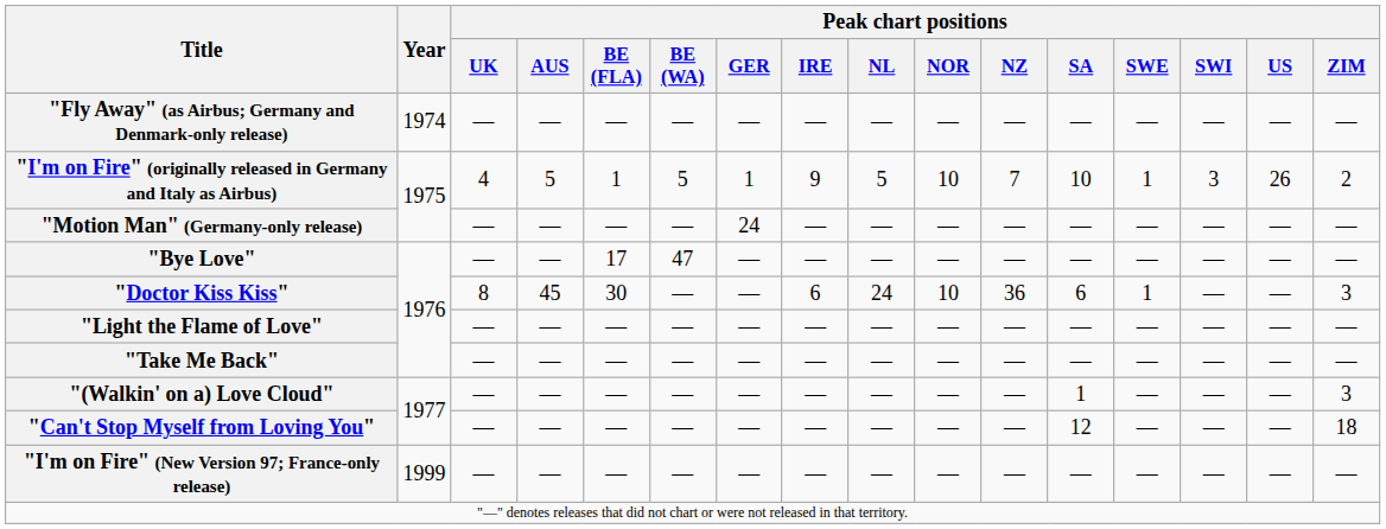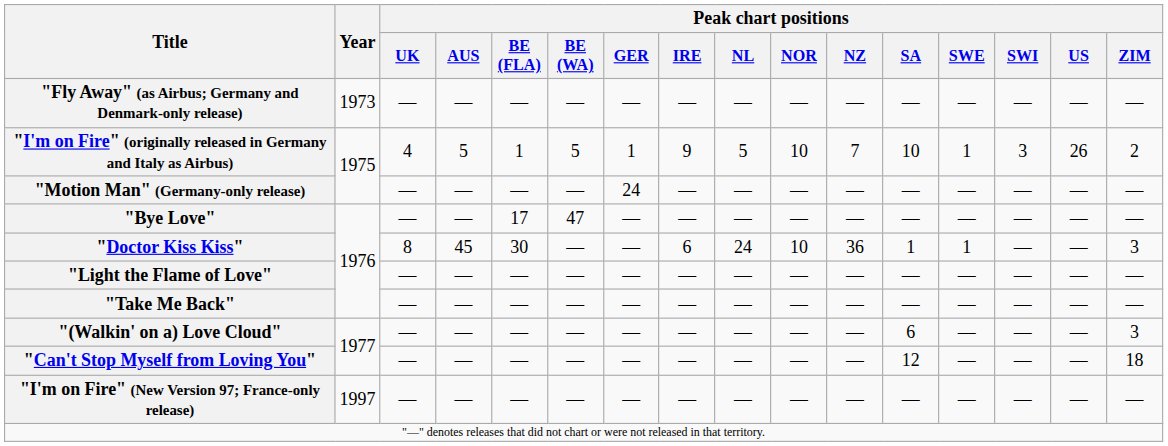 <table class="wikitable plainrowheaders" style="text-align:center;">
 <tr>
 <th rowspan="2" scope="col" style="width:18em;">Title</th>
 <th rowspan="2" scope="col" style="width:2em;">Year</th>
 <th colspan="14" scope="col">Peak chart positions</th>
 </tr>
 <tr>
 <th scope="col" style="width:3em;font-size:90%;"><a href='#'>UK</a><br></th>
 <th scope="col" style="width:3em;font-size:90%;"><a href='#'>AUS</a><br></th>
 <th scope="col" style="width:3em;font-size:90%;"><a href='#'>BE (FLA)</a><br></th>
 <th scope="col" style="width:3em;font-size:90%;"><a href='#'>BE (WA)</a><br></th>
 <th scope="col" style="width:3em;font-size:90%;"><a href='#'>GER</a><br></th>
 <th scope="col" style="width:3em;font-size:90%;"><a href='#'>IRE</a><br></th>
 <th scope="col" style="width:3em;font-size:90%;"><a href='#'>NL</a><br></th>
 <th scope="col" style="width:3em;font-size:90%;"><a href='#'>NOR</a><br></th>
 <th scope="col" style="width:3em;font-size:90%;"><a href='#'>NZ</a><br></th>
 <th scope="col" style="width:3em;font-size:90%;"><a href='#'>SA</a><br></th>
 <th scope="col" style="width:3em;font-size:90%;"><a href='#'>SWE</a><br></th>
 <th scope="col" style="width:3em;font-size:90%;"><a href='#'>SWI</a><br></th>
 <th scope="col" style="width:3em;font-size:90%;"><a href='#'>US</a><br></th>
 <th scope="col" style="width:3em;font-size:90%;"><a href='#'>ZIM</a><br></th>
 </tr>
 <tr>
 <th scope="row">"Fly Away" <small>(as Airbus; Germany and Denmark-only release)</small></th>
-<td>1974</td>
+<td>1973</td>
 <td align="center">—</td>
 <td align="center">—</td>
 <td align="center">—</td>
 <td>—</td>
 <td>—</td>
 <td>—</td>
 <td>—</td>
 <td>—</td>
 <td>—</td>
 <td>—</td>
 <td>—</td>
 <td>—</td>
 <td>—</td>
 <td>—</td>
 </tr>
 <tr>
 <th scope="row">"<a href='#'>I'm on Fire</a>" <small>(originally released in Germany and Italy as Airbus)</small></th>
 <td rowspan="2">1975</td>
 <td align="center">4</td>
 <td align="center">5</td>
 <td align="center">1</td>
 <td>5</td>
 <td>1</td>
 <td>9</td>
 <td>5</td>
 <td>10</td>
 <td>7</td>
 <td>10</td>
 <td>1</td>
 <td>3</td>
 <td>26</td>
 <td>2</td>
 </tr>
 <tr>
 <th scope="row">"Motion Man" <small>(Germany-only release)</small></th>
 <td align="center">—</td>
 <td align="center">—</td>
 <td align="center">—</td>
 <td>—</td>
 <td>24</td>
 <td>—</td>
 <td>—</td>
 <td>—</td>
 <td>—</td>
 <td>—</td>
 <td>—</td>
 <td>—</td>
 <td>—</td>
 <td>—</td>
 </tr>
 <tr>
 <th scope="row">"Bye Love"</th>
 <td rowspan="4">1976</td>
 <td align="center">—</td>
 <td align="center">—</td>
 <td>17</td>
 <td>47</td>
 <td>—</td>
 <td>—</td>
 <td>—</td>
 <td>—</td>
 <td>—</td>
 <td>—</td>
 <td>—</td>
 <td>—</td>
 <td>—</td>
 <td>—</td>
 </tr>
 <tr>
 <th scope="row">"<a href='#'>Doctor Kiss Kiss</a>"</th>
 <td align="center">8</td>
 <td align="center">45</td>
 <td align="center">30</td>
 <td>—</td>
 <td>—</td>
 <td>6</td>
 <td>24</td>
 <td>10</td>
 <td>36</td>
-<td>6</td>
+<td>1</td>
 <td>1</td>
 <td>—</td>
 <td>—</td>
 <td>3</td>
 </tr>
 <tr>
 <th scope="row">"Light the Flame of Love"</th>
 <td align="center">—</td>
 <td>—</td>
 <td align="center">—</td>
 <td>—</td>
 <td>—</td>
 <td>—</td>
 <td>—</td>
 <td>—</td>
 <td>—</td>
 <td>—</td>
 <td>—</td>
 <td>—</td>
 <td>—</td>
 <td>—</td>
 </tr>
 <tr>
 <th scope="row">"Take Me Back"</th>
 <td align="center">—</td>
 <td align="center">—</td>
 <td align="center">—</td>
 <td>—</td>
 <td>—</td>
 <td>—</td>
 <td>—</td>
 <td>—</td>
 <td>—</td>
 <td>—</td>
 <td>—</td>
 <td>—</td>
 <td>—</td>
 <td>—</td>
 </tr>
 <tr>
 <th scope="row">"(Walkin' on a) Love Cloud"</th>
 <td rowspan="2">1977</td>
 <td align="center">—</td>
 <td align="center">—</td>
 <td align="center">—</td>
 <td>—</td>
 <td>—</td>
 <td>—</td>
 <td>—</td>
 <td>—</td>
 <td>—</td>
-<td>1</td>
+<td>6</td>
 <td>—</td>
 <td>—</td>
 <td>—</td>
 <td>3</td>
 </tr>
 <tr>
 <th scope="row">"<a href='#'>Can't Stop Myself from Loving You</a>"</th>
 <td align="center">—</td>
 <td align="center">—</td>
 <td align="center">—</td>
 <td>—</td>
 <td>—</td>
 <td>—</td>
 <td>—</td>
 <td>—</td>
 <td>—</td>
 <td>12</td>
 <td>—</td>
 <td>—</td>
 <td>—</td>
 <td>18</td>
 </tr>
 <tr>
 <th scope="row">"I'm on Fire" <small>(New Version 97; France-only release)</small></th>
-<td>1999</td>
+<td>1997</td>
 <td align="center">—</td>
 <td align="center">—</td>
 <td align="center">—</td>
 <td>—</td>
 <td>—</td>
 <td>—</td>
 <td>—</td>
 <td>—</td>
 <td>—</td>
 <td>—</td>
 <td>—</td>
 <td>—</td>
 <td>—</td>
 <td>—</td>
 </tr>
 <tr>
 <td colspan="16" style="font-size:8pt">"—" denotes releases that did not chart or were not released in that territory.</td>
 </tr>
 </table>
